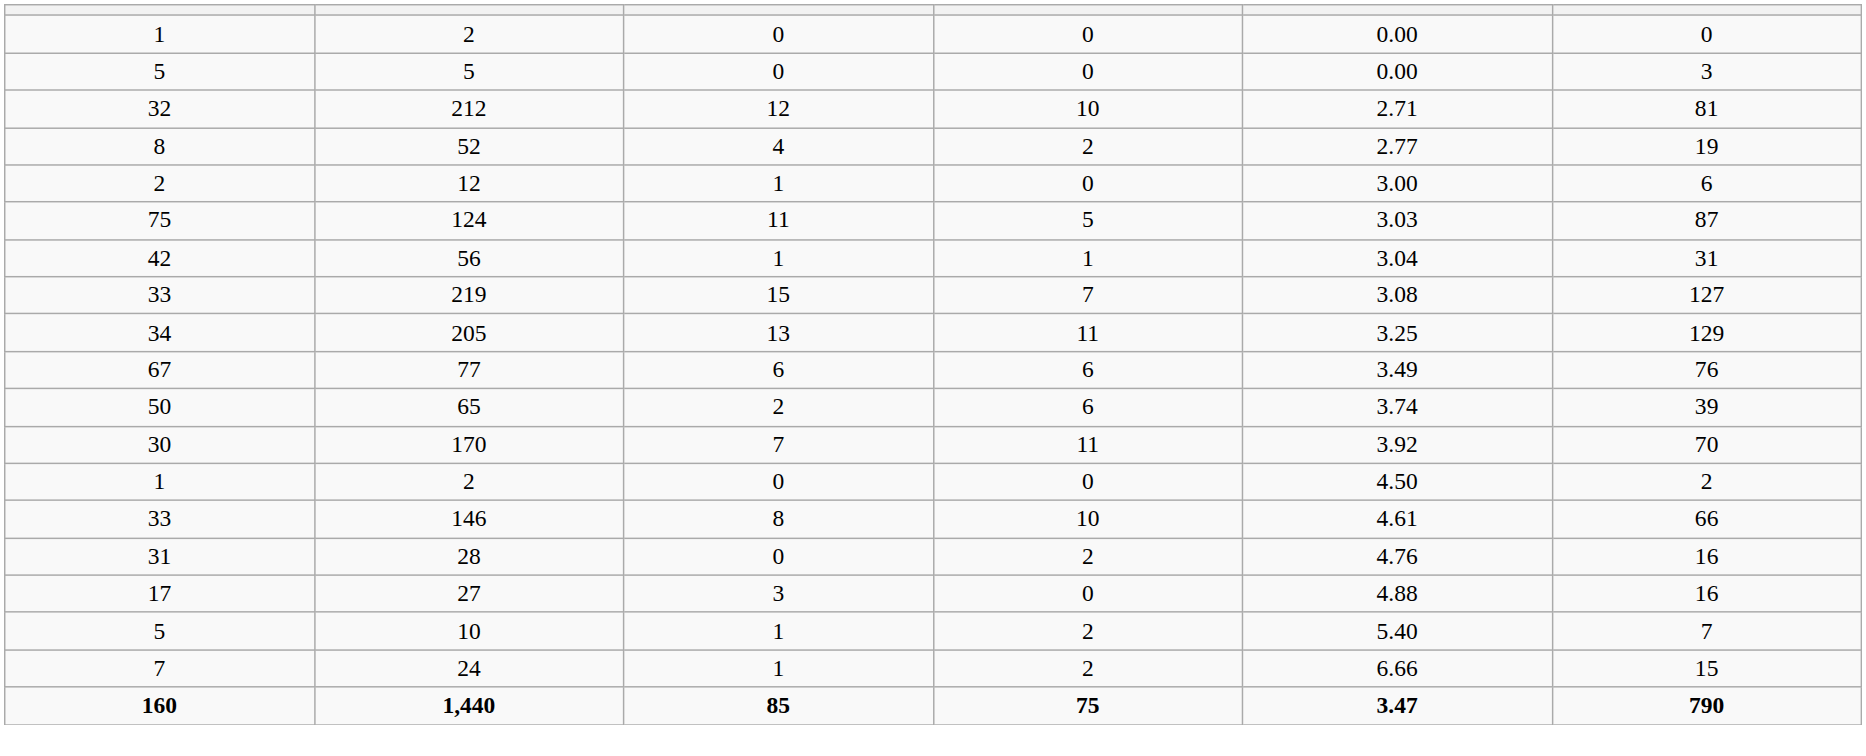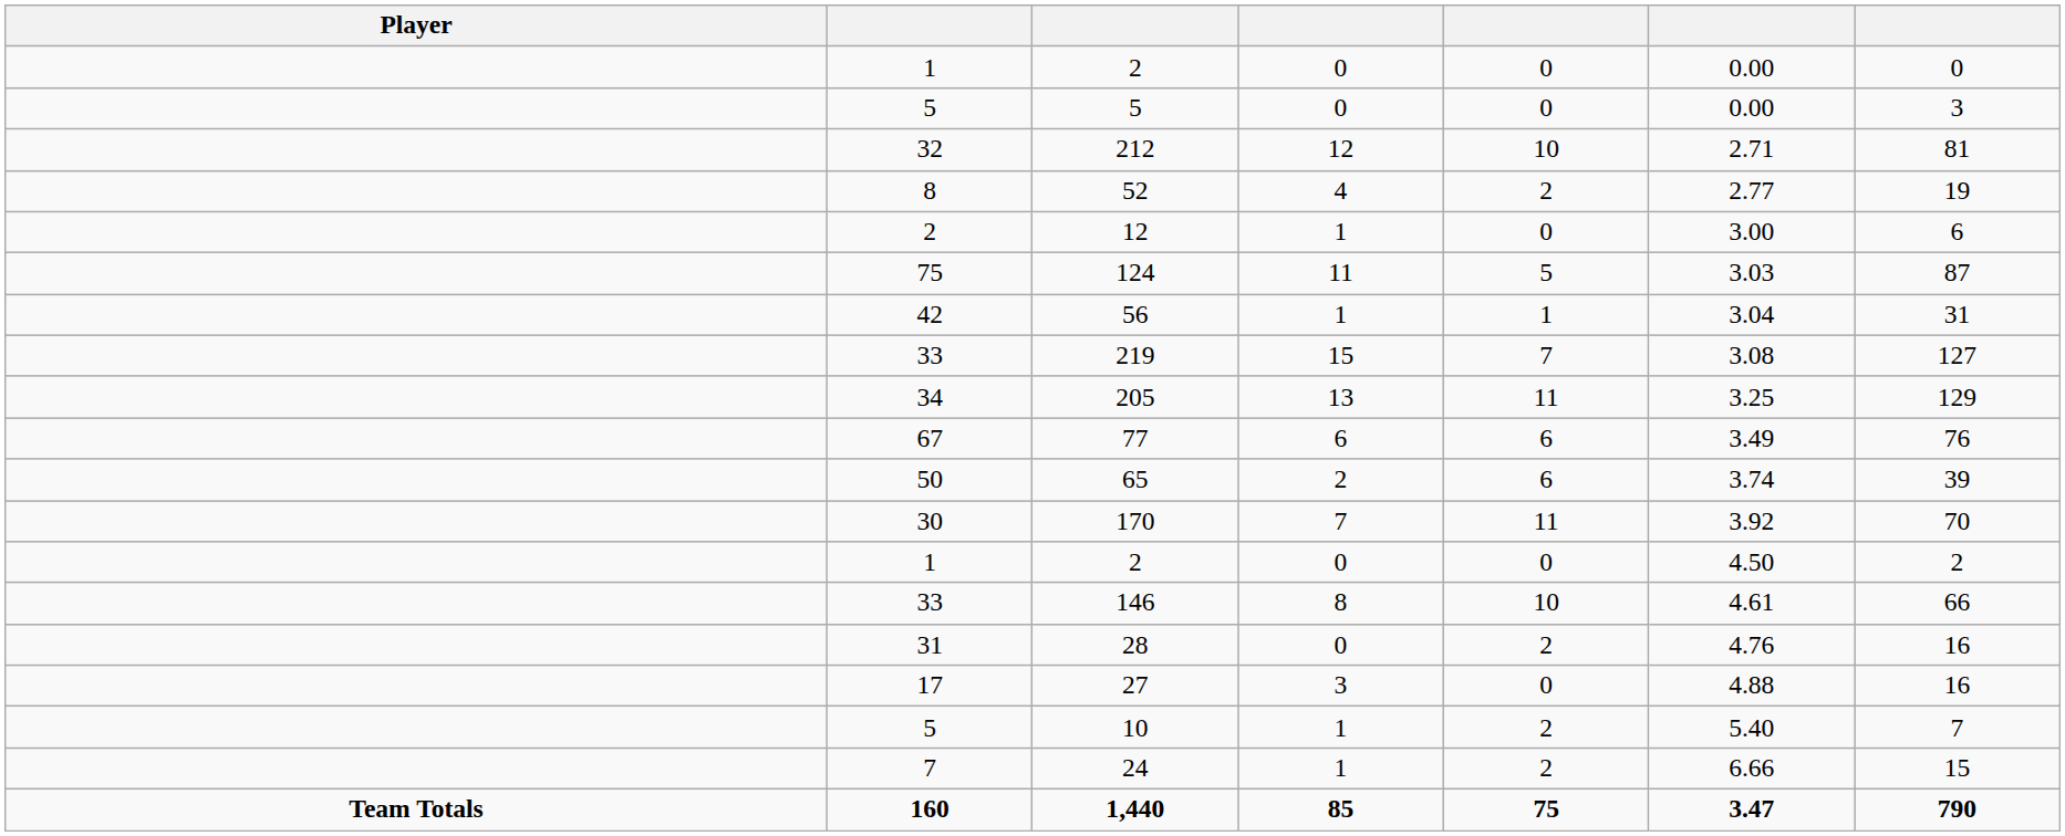 <table class="wikitable sortable"  style="text-align:center; width:100%;">
 <tr>
+<th style="width:40%;">Player</th>
 <th style="width:10%;"></th>
 <th style="width:10%;" data-sort- type="number"></th>
 <th style="width:10%;"></th>
 <th style="width:10%;"></th>
 <th style="width:10%;"></th>
 <th style="width:10%;"></th>
 </tr>
 <tr>
+<td></td>
 <td>1</td>
 <td>2</td>
 <td>0</td>
 <td>0</td>
 <td>0.00</td>
 <td>0</td>
 </tr>
 <tr>
+<td></td>
 <td>5</td>
 <td>5</td>
 <td>0</td>
 <td>0</td>
 <td>0.00</td>
 <td>3</td>
 </tr>
 <tr>
+<td></td>
 <td>32</td>
 <td>212</td>
 <td>12</td>
 <td>10</td>
 <td>2.71</td>
 <td>81</td>
 </tr>
 <tr>
+<td></td>
 <td>8</td>
 <td>52</td>
 <td>4</td>
 <td>2</td>
 <td>2.77</td>
 <td>19</td>
 </tr>
 <tr>
+<td></td>
 <td>2</td>
 <td>12</td>
 <td>1</td>
 <td>0</td>
 <td>3.00</td>
 <td>6</td>
 </tr>
 <tr>
+<td></td>
 <td>75</td>
 <td>124</td>
 <td>11</td>
 <td>5</td>
 <td>3.03</td>
 <td>87</td>
 </tr>
 <tr>
+<td></td>
 <td>42</td>
 <td>56</td>
 <td>1</td>
 <td>1</td>
 <td>3.04</td>
 <td>31</td>
 </tr>
 <tr>
+<td></td>
 <td>33</td>
 <td>219</td>
 <td>15</td>
 <td>7</td>
 <td>3.08</td>
 <td>127</td>
 </tr>
 <tr>
+<td></td>
 <td>34</td>
 <td>205</td>
 <td>13</td>
 <td>11</td>
 <td>3.25</td>
 <td>129</td>
 </tr>
 <tr>
+<td></td>
 <td>67</td>
 <td>77</td>
 <td>6</td>
 <td>6</td>
 <td>3.49</td>
 <td>76</td>
 </tr>
 <tr>
+<td></td>
 <td>50</td>
 <td>65</td>
 <td>2</td>
 <td>6</td>
 <td>3.74</td>
 <td>39</td>
 </tr>
 <tr>
+<td></td>
 <td>30</td>
 <td>170</td>
 <td>7</td>
 <td>11</td>
 <td>3.92</td>
 <td>70</td>
 </tr>
 <tr>
+<td></td>
 <td>1</td>
 <td>2</td>
 <td>0</td>
 <td>0</td>
 <td>4.50</td>
 <td>2</td>
 </tr>
 <tr>
+<td></td>
 <td>33</td>
 <td>146</td>
 <td>8</td>
 <td>10</td>
 <td>4.61</td>
 <td>66</td>
 </tr>
 <tr>
+<td></td>
 <td>31</td>
 <td>28</td>
 <td>0</td>
 <td>2</td>
 <td>4.76</td>
 <td>16</td>
 </tr>
 <tr>
+<td></td>
 <td>17</td>
 <td>27</td>
 <td>3</td>
 <td>0</td>
 <td>4.88</td>
 <td>16</td>
 </tr>
 <tr>
+<td></td>
 <td>5</td>
 <td>10</td>
 <td>1</td>
 <td>2</td>
 <td>5.40</td>
 <td>7</td>
 </tr>
 <tr>
+<td></td>
 <td>7</td>
 <td>24</td>
 <td>1</td>
 <td>2</td>
 <td>6.66</td>
 <td>15</td>
 </tr>
 <tr>
+<td><strong>Team Totals</strong></td>
 <td><strong>160</strong></td>
 <td><strong>1,440</strong></td>
 <td><strong>85</strong></td>
 <td><strong>75</strong></td>
 <td><strong>3.47</strong></td>
 <td><strong>790</strong></td>
 </tr>
 </table>
